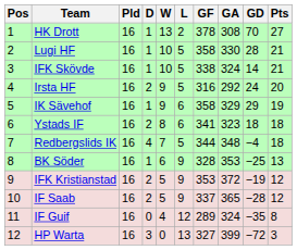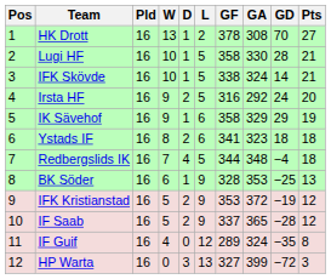 <table class="wikitable">
 <tr>
 <th><span>Pos</span></th>
 <th>Team</th>
 <th><span>Pld</span></th>
+<th><span>W</span></th>
 <th><span>D</span></th>
-<th><span>W</span></th>
 <th><span>L</span></th>
 <th><span>GF</span></th>
 <th><span>GA</span></th>
 <th><span>GD</span></th>
 <th><span>Pts</span></th>
 </tr>
 <tr style="background:#bbffbb">
 <td>1</td>
 <td><a href='#'>HK Drott</a></td>
 <td>16</td>
+<td>13</td>
 <td>1</td>
-<td>13</td>
 <td>2</td>
 <td>378</td>
 <td>308</td>
 <td>70</td>
 <td>27</td>
 </tr>
 <tr style="background:#bbffbb">
 <td>2</td>
 <td><a href='#'>Lugi HF</a></td>
 <td>16</td>
+<td>10</td>
 <td>1</td>
-<td>10</td>
 <td>5</td>
 <td>358</td>
 <td>330</td>
 <td>28</td>
 <td>21</td>
 </tr>
 <tr style="background:#bbffbb">
 <td>3</td>
 <td><a href='#'>IFK Skövde</a></td>
 <td>16</td>
+<td>10</td>
 <td>1</td>
-<td>10</td>
 <td>5</td>
 <td>338</td>
 <td>324</td>
 <td>14</td>
 <td>21</td>
 </tr>
 <tr style="background:#bbffbb">
 <td>4</td>
 <td><a href='#'>Irsta HF</a></td>
 <td>16</td>
+<td>9</td>
 <td>2</td>
-<td>9</td>
 <td>5</td>
 <td>316</td>
 <td>292</td>
 <td>24</td>
 <td>20</td>
 </tr>
 <tr style="background:#bbffbb">
 <td>5</td>
 <td><a href='#'>IK Sävehof</a></td>
 <td>16</td>
+<td>9</td>
 <td>1</td>
-<td>9</td>
 <td>6</td>
 <td>358</td>
 <td>329</td>
 <td>29</td>
 <td>19</td>
 </tr>
 <tr style="background:#bbffbb">
 <td>6</td>
 <td><a href='#'>Ystads IF</a></td>
 <td>16</td>
+<td>8</td>
 <td>2</td>
-<td>8</td>
 <td>6</td>
 <td>341</td>
 <td>323</td>
 <td>18</td>
 <td>18</td>
 </tr>
 <tr style="background:#bbffbb">
 <td>7</td>
 <td><a href='#'>Redbergslids IK</a></td>
 <td>16</td>
+<td>7</td>
 <td>4</td>
-<td>7</td>
 <td>5</td>
 <td>344</td>
 <td>348</td>
 <td>−4</td>
 <td>18</td>
 </tr>
 <tr style="background:#bbffbb">
 <td>8</td>
 <td><a href='#'>BK Söder</a></td>
 <td>16</td>
+<td>6</td>
 <td>1</td>
-<td>6</td>
 <td>9</td>
 <td>328</td>
 <td>353</td>
 <td>−25</td>
 <td>13</td>
 </tr>
 <tr style="background:#f4dcdc">
 <td>9</td>
 <td><a href='#'>IFK Kristianstad</a></td>
 <td>16</td>
+<td>5</td>
 <td>2</td>
-<td>5</td>
 <td>9</td>
 <td>353</td>
 <td>372</td>
 <td>−19</td>
 <td>12</td>
 </tr>
 <tr style="background:#f4dcdc">
 <td>10</td>
 <td><a href='#'>IF Saab</a></td>
 <td>16</td>
+<td>5</td>
 <td>2</td>
-<td>5</td>
 <td>9</td>
 <td>337</td>
 <td>365</td>
 <td>−28</td>
 <td>12</td>
 </tr>
 <tr style="background:#f4dcdc">
 <td>11</td>
 <td><a href='#'>IF Guif</a></td>
 <td>16</td>
+<td>4</td>
 <td>0</td>
-<td>4</td>
 <td>12</td>
 <td>289</td>
 <td>324</td>
 <td>−35</td>
 <td>8</td>
 </tr>
 <tr style="background:#f4dcdc">
 <td>12</td>
 <td><a href='#'>HP Warta</a></td>
 <td>16</td>
+<td>0</td>
 <td>3</td>
-<td>0</td>
 <td>13</td>
 <td>327</td>
 <td>399</td>
 <td>−72</td>
 <td>3</td>
 </tr>
 </table>
